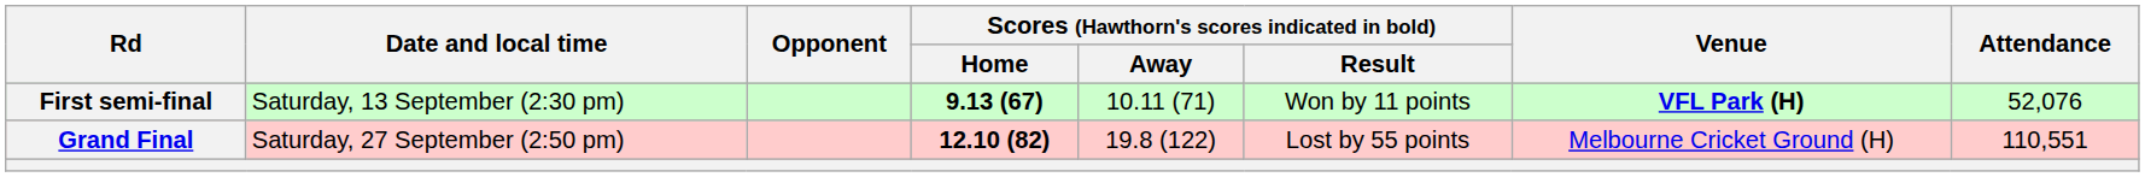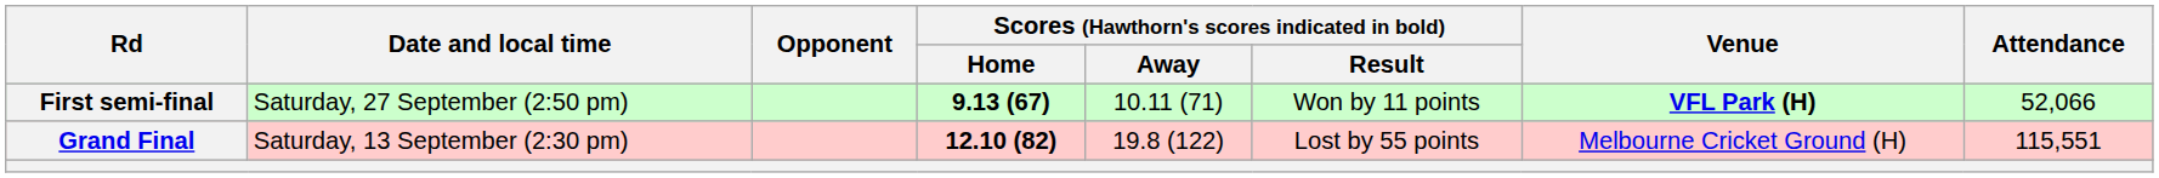 <table class="wikitable" style="font-size:90%; text-align:center; width: 100%; margin-left: auto; margin-right: auto">
 <tr>
 <th rowspan="2">Rd</th>
 <th rowspan="2">Date and local time</th>
 <th rowspan="2">Opponent</th>
 <th colspan="3">Scores <small>(Hawthorn's scores indicated in bold)</small></th>
 <th rowspan="2">Venue</th>
 <th rowspan="2">Attendance</th>
 </tr>
 <tr>
 <th>Home</th>
 <th>Away</th>
 <th>Result</th>
 </tr>
 <tr style="background:#cfc">
 <th>First semi-final</th>
-<td align=left>Saturday, 13 September (2:30 pm)</td>
+<td align=left>Saturday, 27 September (2:50 pm)</td>
 <td align=left></td>
 <td><strong>9.13 (67)</strong></td>
 <td>10.11 (71)</td>
 <td>Won by 11 points</td>
 <td><strong><a href='#'>VFL Park</a> (H)</strong></td>
-<td>52,076</td>
+<td>52,066</td>
 </tr>
 <tr style="background:#fcc;">
 <th><a href='#'>Grand Final</a></th>
-<td align=left>Saturday, 27 September (2:50 pm)</td>
+<td align=left>Saturday, 13 September (2:30 pm)</td>
 <td align=left></td>
 <td><strong>12.10 (82)</strong></td>
 <td>19.8 (122)</td>
 <td>Lost by 55 points</td>
 <td><a href='#'>Melbourne Cricket Ground</a> (H)</td>
-<td>110,551</td>
+<td>115,551</td>
 </tr>
 <tr>
 <th colspan="8"></th>
 </tr>
 </table>
